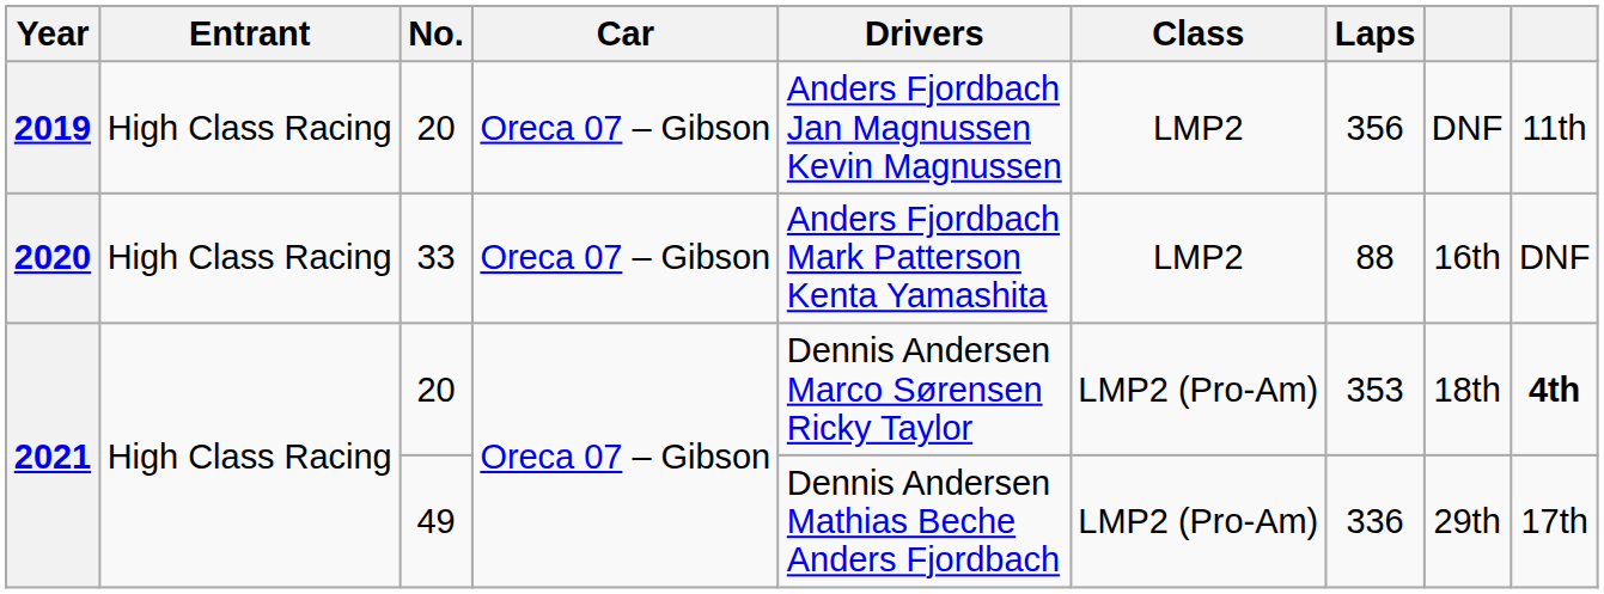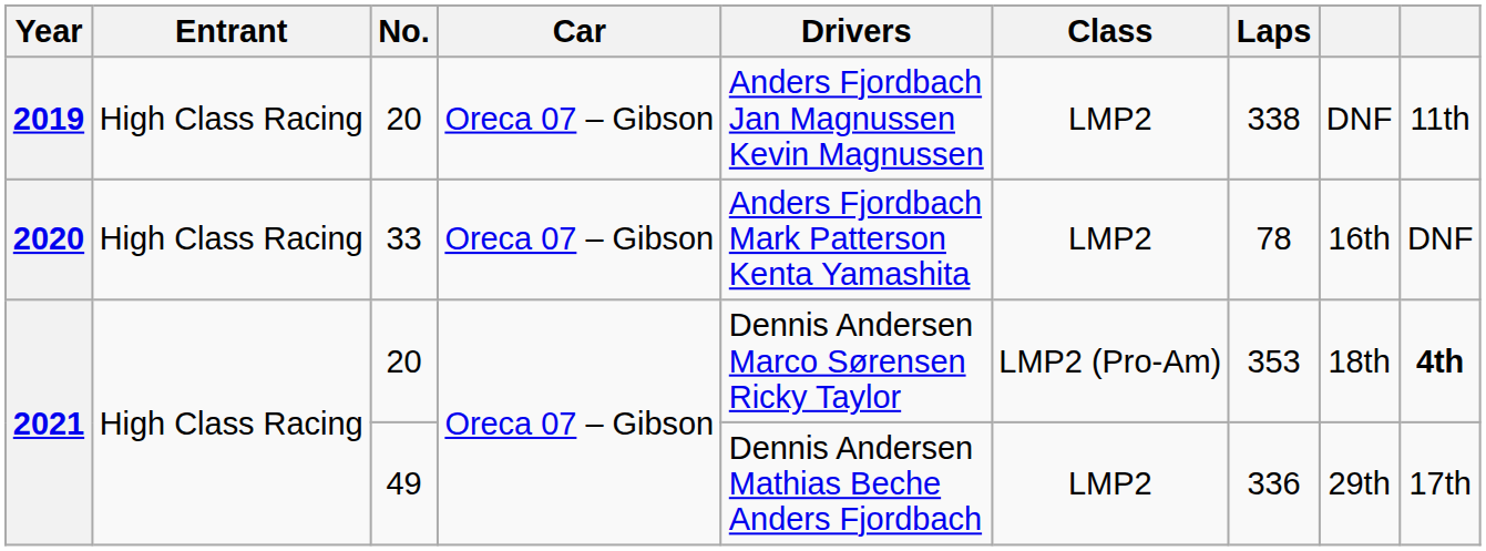 <table class="wikitable" style="text-align:center; font-size:90%">
 <tr>
 <th>Year</th>
 <th>Entrant</th>
 <th>No.</th>
 <th>Car</th>
 <th>Drivers</th>
 <th>Class</th>
 <th>Laps</th>
 <th></th>
 <th></th>
 </tr>
 <tr>
 <th><a href='#'>2019</a></th>
 <td> High Class Racing</td>
 <td>20</td>
 <td><a href='#'>Oreca 07</a> – Gibson</td>
 <td align=left> <a href='#'>Anders Fjordbach</a><br> <a href='#'>Jan Magnussen</a><br> <a href='#'>Kevin Magnussen</a></td>
 <td>LMP2</td>
-<td>356</td>
+<td>338</td>
 <td>DNF</td>
 <td>11th</td>
 </tr>
 <tr>
 <th><a href='#'>2020</a></th>
 <td> High Class Racing</td>
 <td>33</td>
 <td><a href='#'>Oreca 07</a> – Gibson</td>
 <td align=left> <a href='#'>Anders Fjordbach</a><br> <a href='#'>Mark Patterson</a><br> <a href='#'>Kenta Yamashita</a></td>
 <td>LMP2</td>
-<td>88</td>
+<td>78</td>
 <td>16th</td>
 <td>DNF</td>
 </tr>
 <tr>
 <th rowspan=2><a href='#'>2021</a></th>
 <td rowspan=2> High Class Racing</td>
 <td>20</td>
 <td rowspan=2><a href='#'>Oreca 07</a> – Gibson</td>
 <td align=left> Dennis Andersen<br> <a href='#'>Marco Sørensen</a><br> <a href='#'>Ricky Taylor</a></td>
 <td>LMP2 (Pro-Am)</td>
 <td>353</td>
 <td>18th</td>
 <td><strong>4th</strong></td>
 </tr>
 <tr>
 <td>49</td>
 <td align=left> Dennis Andersen<br> <a href='#'>Mathias Beche</a><br> <a href='#'>Anders Fjordbach</a></td>
-<td>LMP2 (Pro-Am)</td>
+<td>LMP2</td>
 <td>336</td>
 <td>29th</td>
 <td>17th</td>
 </tr>
 </table>
